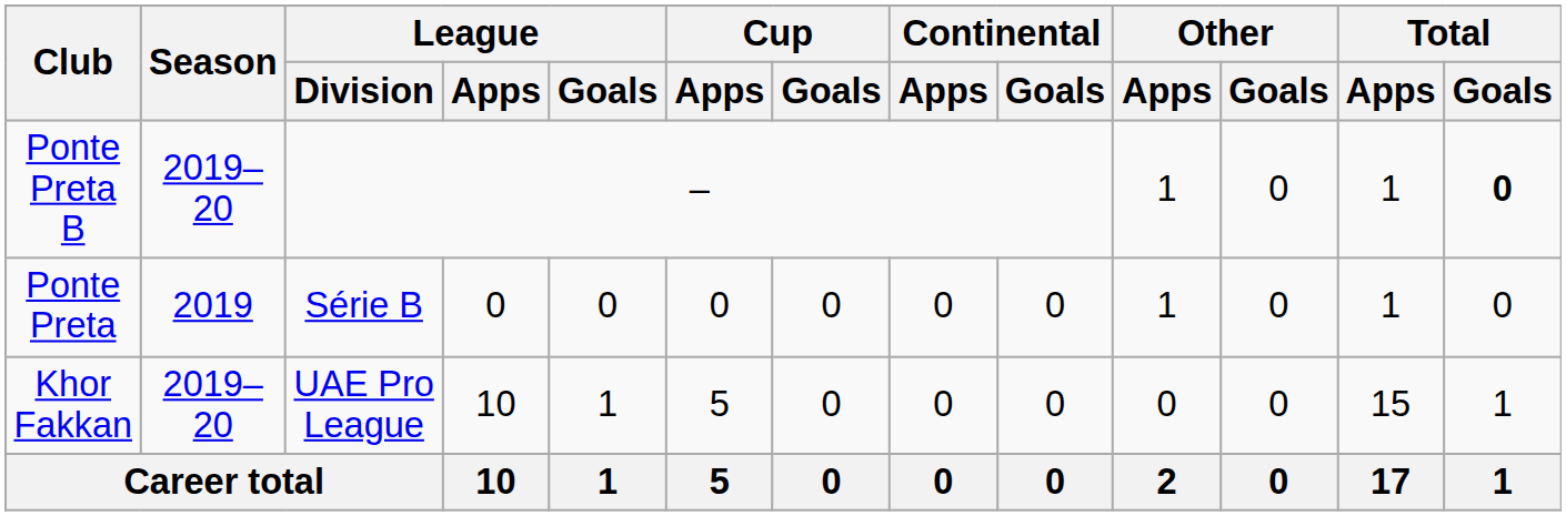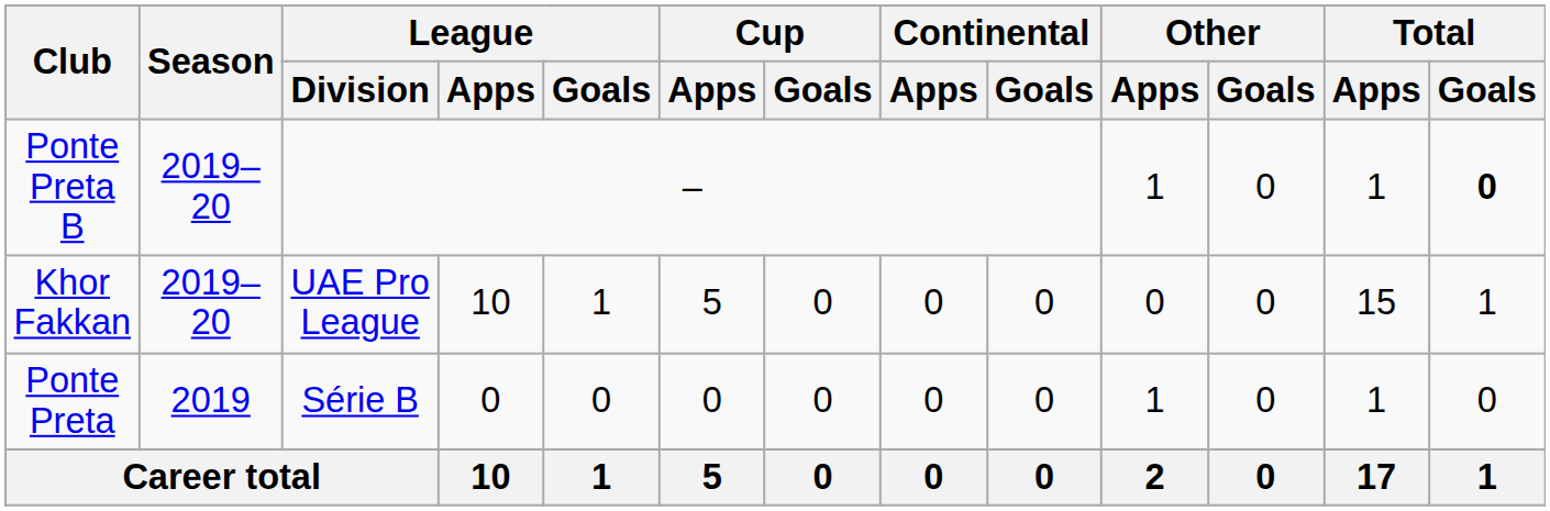 <table class="wikitable" style="text-align: center">
 <tr>
 <th rowspan="2">Club</th>
 <th rowspan="2">Season</th>
 <th colspan="3">League</th>
 <th colspan="2">Cup</th>
 <th colspan="2">Continental</th>
 <th colspan="2">Other</th>
 <th colspan="2">Total</th>
 </tr>
 <tr>
 <th>Division</th>
 <th>Apps</th>
 <th>Goals</th>
 <th>Apps</th>
 <th>Goals</th>
 <th>Apps</th>
 <th>Goals</th>
 <th>Apps</th>
 <th>Goals</th>
 <th>Apps</th>
 <th>Goals</th>
 </tr>
 <tr>
 <td><a href='#'>Ponte Preta B</a></td>
 <td><a href='#'>2019–20</a></td>
 <td colspan="7">–</td>
 <td>1</td>
 <td>0</td>
 <td>1</td>
 <td><strong>0</strong></td>
 </tr>
 <tr>
+<td><a href='#'>Khor Fakkan</a></td>
+<td><a href='#'>2019–20</a></td>
+<td><a href='#'>UAE Pro League</a></td>
+<td>10</td>
+<td>1</td>
+<td>5</td>
+<td>0</td>
+<td>0</td>
+<td>0</td>
+<td>0</td>
+<td>0</td>
+<td>15</td>
+<td>1</td>
+</tr>
+<tr>
 <td><a href='#'>Ponte Preta</a></td>
 <td><a href='#'>2019</a></td>
 <td><a href='#'>Série B</a></td>
 <td>0</td>
 <td>0</td>
 <td>0</td>
 <td>0</td>
 <td>0</td>
 <td>0</td>
 <td>1</td>
 <td>0</td>
 <td>1</td>
 <td>0</td>
 </tr>
 <tr>
-<td><a href='#'>Khor Fakkan</a></td>
-<td><a href='#'>2019–20</a></td>
-<td><a href='#'>UAE Pro League</a></td>
-<td>10</td>
-<td>1</td>
-<td>5</td>
-<td>0</td>
-<td>0</td>
-<td>0</td>
-<td>0</td>
-<td>0</td>
-<td>15</td>
-<td>1</td>
-</tr>
-<tr>
 <th colspan="3"><strong>Career total</strong></th>
 <th>10</th>
 <th>1</th>
 <th>5</th>
 <th>0</th>
 <th>0</th>
 <th>0</th>
 <th>2</th>
 <th>0</th>
 <th>17</th>
 <th>1</th>
 </tr>
 </table>
